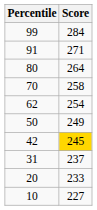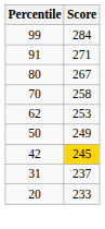 <table class="wikitable floatright" border="1" style="text-align:center; margin-left:1em; margin-right:0">
 <tr>
 <th>Percentile</th>
 <th>Score</th>
 </tr>
 <tr>
 <td>99</td>
 <td>284</td>
 </tr>
 <tr>
 <td>91</td>
 <td>271</td>
 </tr>
 <tr>
 <td>80</td>
-<td>264</td>
+<td>267</td>
 </tr>
 <tr>
 <td>70</td>
 <td>258</td>
 </tr>
 <tr>
 <td>62</td>
-<td>254</td>
+<td>253</td>
 </tr>
 <tr>
 <td>50</td>
 <td>249</td>
 </tr>
 <tr>
 <td>42</td>
 <td style="background: gold;">245</td>
 </tr>
 <tr>
 <td>31</td>
 <td>237</td>
 </tr>
 <tr>
 <td>20</td>
 <td>233</td>
 </tr>
-<tr>
-<td>10</td>
-<td>227</td>
-</tr>
 </table>
